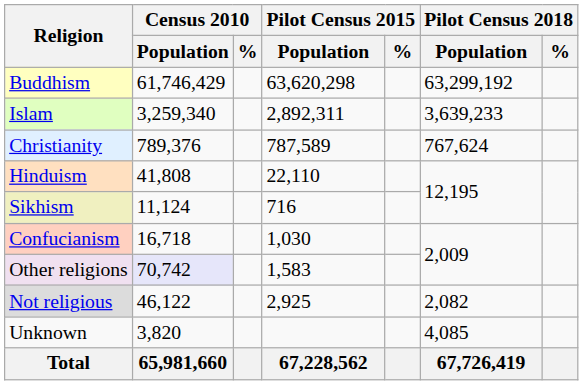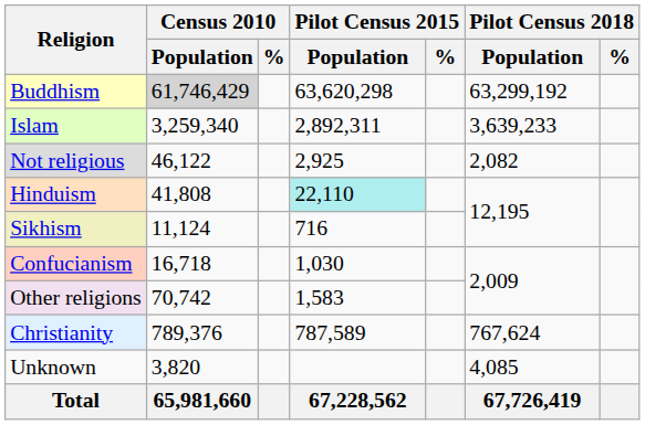 <table class="wikitable">
 <tr>
 <th rowspan="2">Religion</th>
 <th colspan="2">Census 2010</th>
 <th colspan="2">Pilot Census 2015</th>
 <th colspan="2">Pilot Census 2018</th>
 </tr>
 <tr>
 <th>Population</th>
 <th>%</th>
 <th>Population</th>
 <th>%</th>
 <th>Population</th>
 <th>%</th>
 </tr>
 <tr>
 <td style="background:#FFFFC0;"><a href='#'>Buddhism</a></td>
-<td>61,746,429</td>
+<td style="background: lightgrey;">61,746,429</td>
 <td></td>
 <td>63,620,298</td>
 <td></td>
 <td>63,299,192</td>
 <td></td>
 </tr>
 <tr>
 <td style="background:#E0FFC0;"><a href='#'>Islam</a></td>
 <td>3,259,340</td>
 <td></td>
 <td>2,892,311</td>
 <td></td>
 <td>3,639,233</td>
 <td></td>
 </tr>
 <tr>
-<td style="background:#E0F0FF;"><a href='#'>Christianity</a></td>
-<td>789,376</td>
+<td style="background:Gainsboro;"><a href='#'>Not religious</a></td>
+<td>46,122</td>
 <td></td>
-<td>787,589</td>
+<td>2,925</td>
 <td></td>
-<td>767,624</td>
+<td>2,082</td>
 <td></td>
 </tr>
 <tr>
 <td style="background:#FFE0C0;"><a href='#'>Hinduism</a></td>
 <td>41,808</td>
 <td></td>
-<td>22,110</td>
+<td style="background: paleturquoise;">22,110</td>
 <td></td>
 <td rowspan="2">12,195</td>
 <td rowspan="2"></td>
 </tr>
 <tr>
 <td style="background:#F0F0C0;"><a href='#'>Sikhism</a></td>
 <td>11,124</td>
 <td></td>
 <td>716</td>
 <td></td>
 </tr>
 <tr>
 <td style="background:#FFD0C0;"><a href='#'>Confucianism</a></td>
 <td>16,718</td>
 <td></td>
 <td>1,030</td>
 <td></td>
 <td rowspan="2">2,009</td>
 <td rowspan="2"></td>
 </tr>
 <tr>
 <td style="background:#F0E0F0;">Other religions</td>
-<td style="background: lavender;">70,742</td>
+<td>70,742</td>
 <td></td>
 <td>1,583</td>
 <td></td>
 </tr>
 <tr>
-<td style="background:Gainsboro;"><a href='#'>Not religious</a></td>
-<td>46,122</td>
+<td style="background:#E0F0FF;"><a href='#'>Christianity</a></td>
+<td>789,376</td>
 <td></td>
-<td>2,925</td>
+<td>787,589</td>
 <td></td>
-<td>2,082</td>
+<td>767,624</td>
 <td></td>
 </tr>
 <tr>
 <td>Unknown</td>
 <td>3,820</td>
 <td></td>
 <td></td>
 <td></td>
 <td>4,085</td>
 <td></td>
 </tr>
 <tr>
 <th>Total</th>
 <th>65,981,660</th>
 <th></th>
 <th>67,228,562</th>
 <th></th>
 <th>67,726,419</th>
 <th></th>
 </tr>
 </table>
